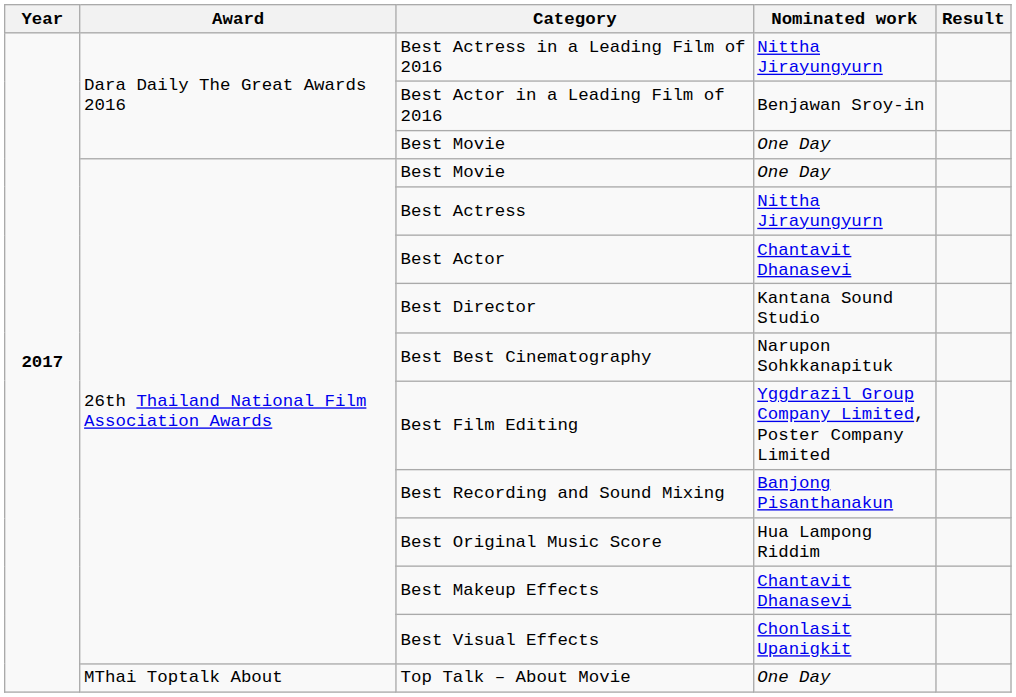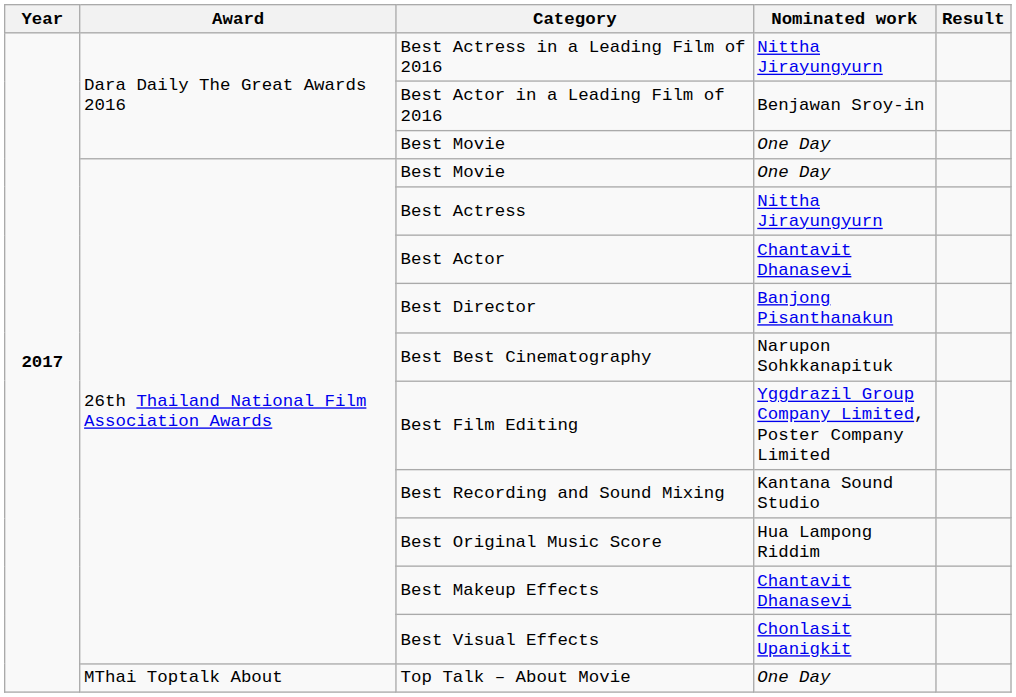 <table class="wikitable">
 <tr>
 <th style="width:50px;">Year</th>
 <th style="width:230px;">Award</th>
 <th style="width:260px;">Category</th>
 <th style="width:130px;">Nominated work</th>
 <th style="width:50px;">Result</th>
 </tr>
 <tr>
 <td rowspan="15" style="text-align:center"><strong>2017</strong></td>
 <td rowspan="3">Dara Daily The Great Awards 2016</td>
 <td>Best Actress in a Leading Film of 2016</td>
 <td><a href='#'>Nittha Jirayungyurn</a></td>
 <td></td>
 </tr>
 <tr>
 <td>Best Actor in a Leading Film of 2016</td>
 <td>Benjawan Sroy-in</td>
 <td></td>
 </tr>
 <tr>
 <td>Best Movie</td>
 <td><em>One Day</em></td>
 <td></td>
 </tr>
 <tr>
 <td rowspan="10">26th <a href='#'>Thailand National Film Association Awards</a></td>
 <td>Best Movie</td>
 <td><em>One Day</em></td>
 <td></td>
 </tr>
 <tr>
 <td>Best Actress</td>
 <td><a href='#'>Nittha Jirayungyurn</a></td>
 <td></td>
 </tr>
 <tr>
 <td>Best Actor</td>
 <td><a href='#'>Chantavit Dhanasevi</a></td>
 <td></td>
 </tr>
 <tr>
 <td>Best Director</td>
-<td>Kantana Sound Studio</td>
+<td><a href='#'>Banjong Pisanthanakun</a></td>
 <td></td>
 </tr>
 <tr>
 <td>Best Best Cinematography</td>
 <td>Narupon Sohkkanapituk</td>
 <td></td>
 </tr>
 <tr>
 <td>Best Film Editing</td>
 <td><a href='#'>Yggdrazil Group Company Limited</a>, Poster Company Limited</td>
 <td></td>
 </tr>
 <tr>
 <td>Best Recording and Sound Mixing</td>
-<td><a href='#'>Banjong Pisanthanakun</a></td>
+<td>Kantana Sound Studio</td>
 <td></td>
 </tr>
 <tr>
 <td>Best Original Music Score</td>
 <td>Hua Lampong Riddim</td>
 <td></td>
 </tr>
 <tr>
 <td>Best Makeup Effects</td>
 <td><a href='#'>Chantavit Dhanasevi</a></td>
 <td></td>
 </tr>
 <tr>
 <td>Best Visual Effects</td>
 <td><a href='#'>Chonlasit Upanigkit</a></td>
 <td></td>
 </tr>
 <tr>
 <td>MThai Toptalk About</td>
 <td>Top Talk – About Movie</td>
 <td><em>One Day</em></td>
 <td></td>
 </tr>
 </table>
